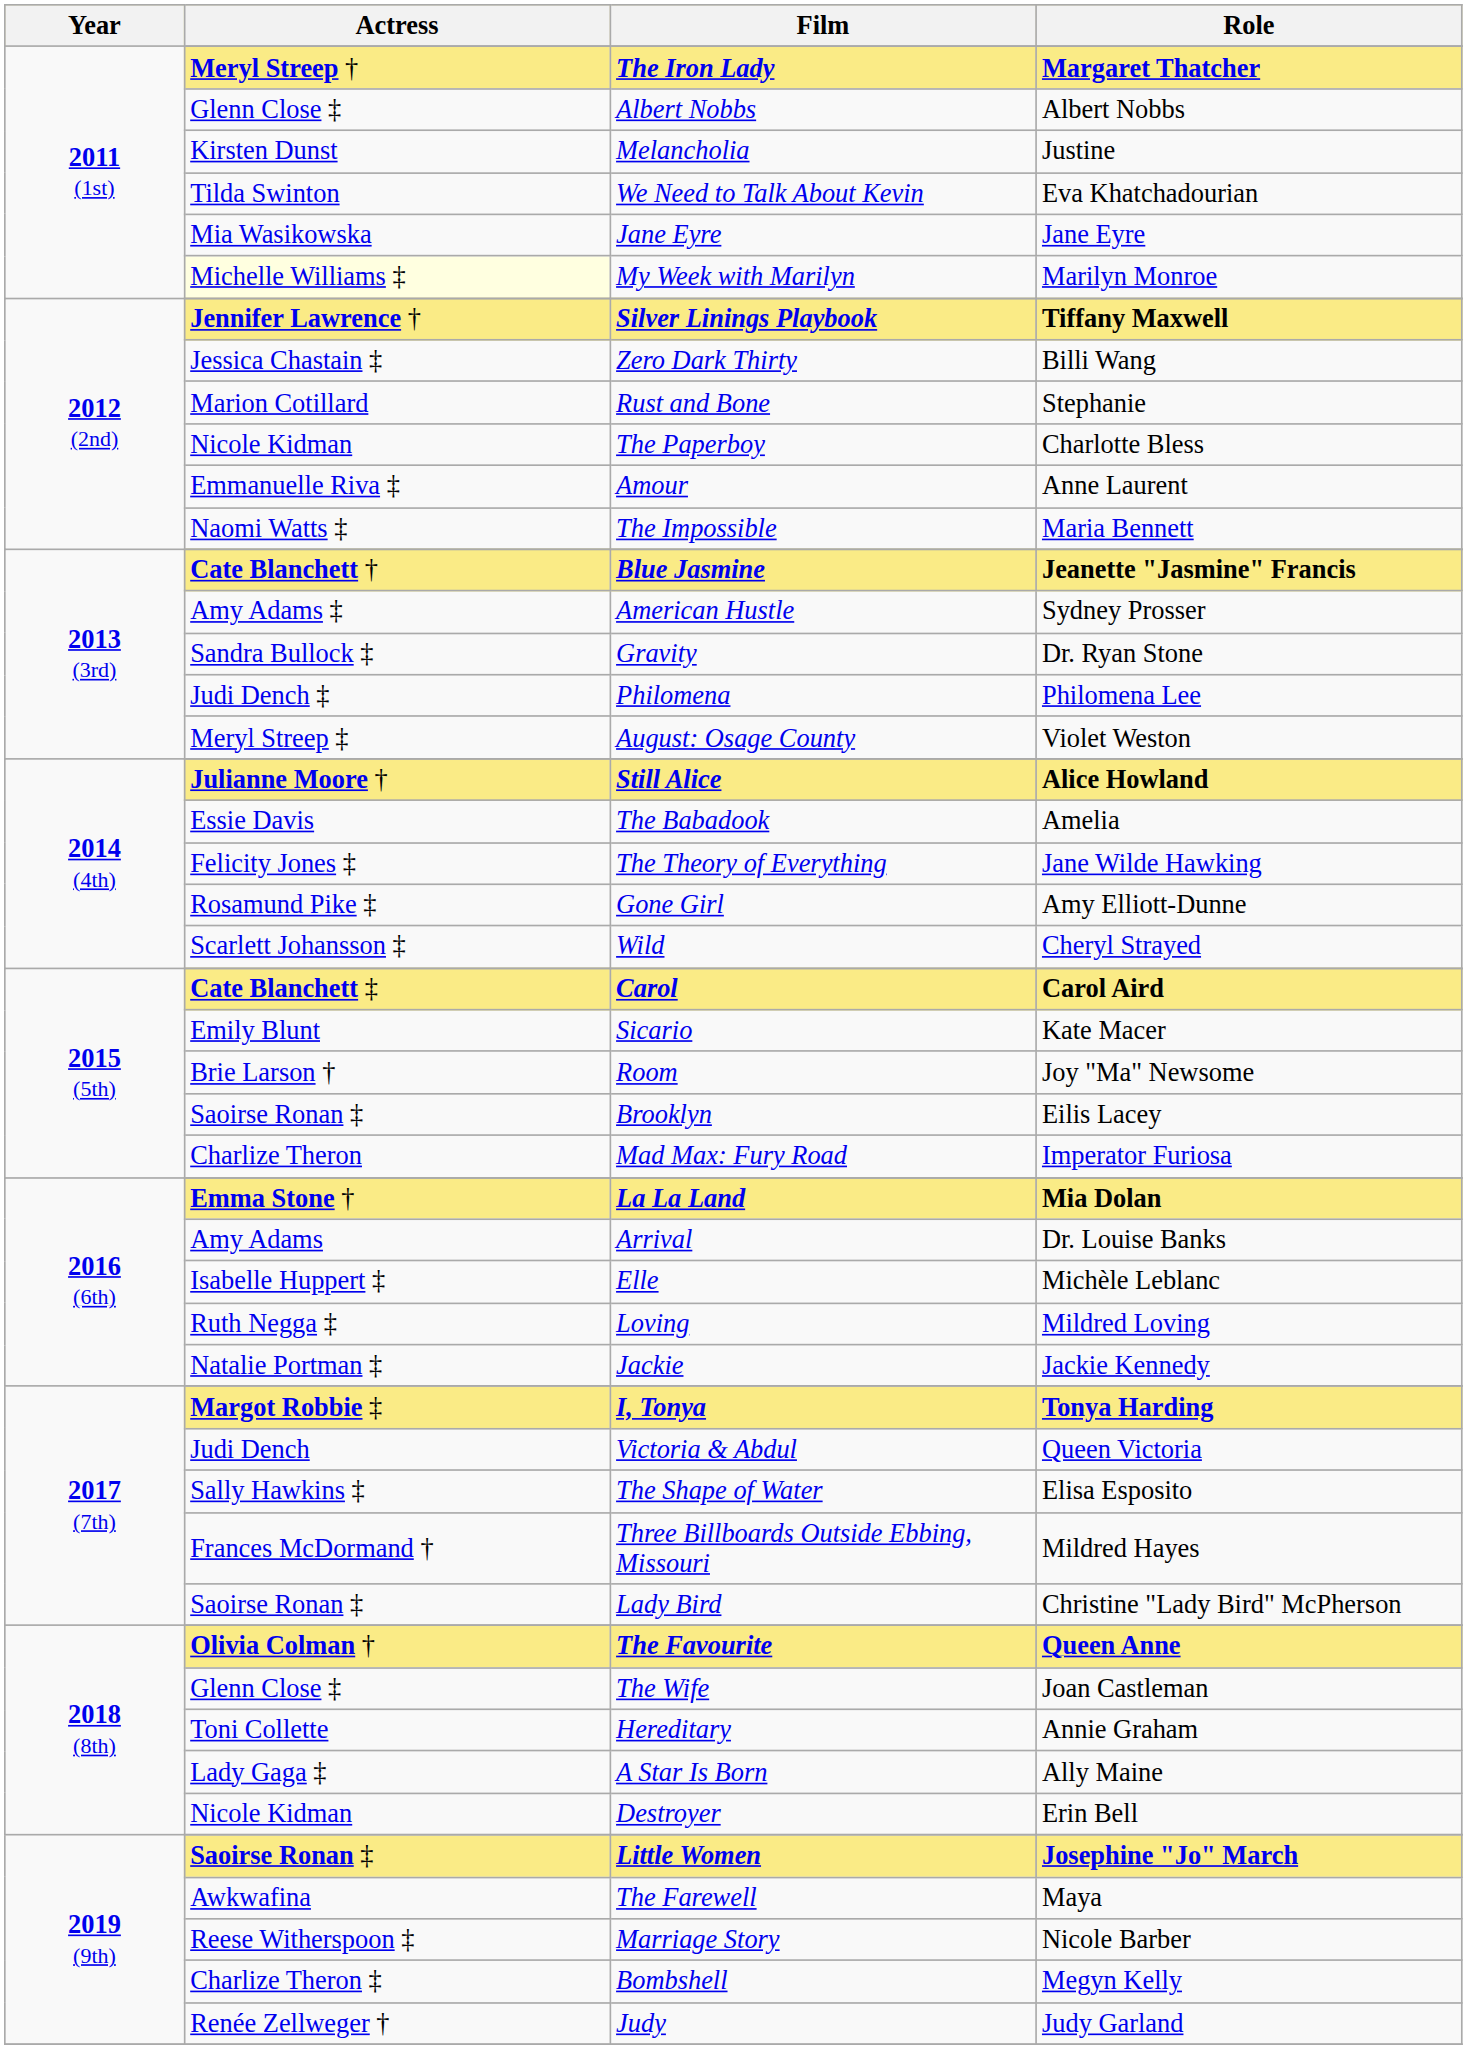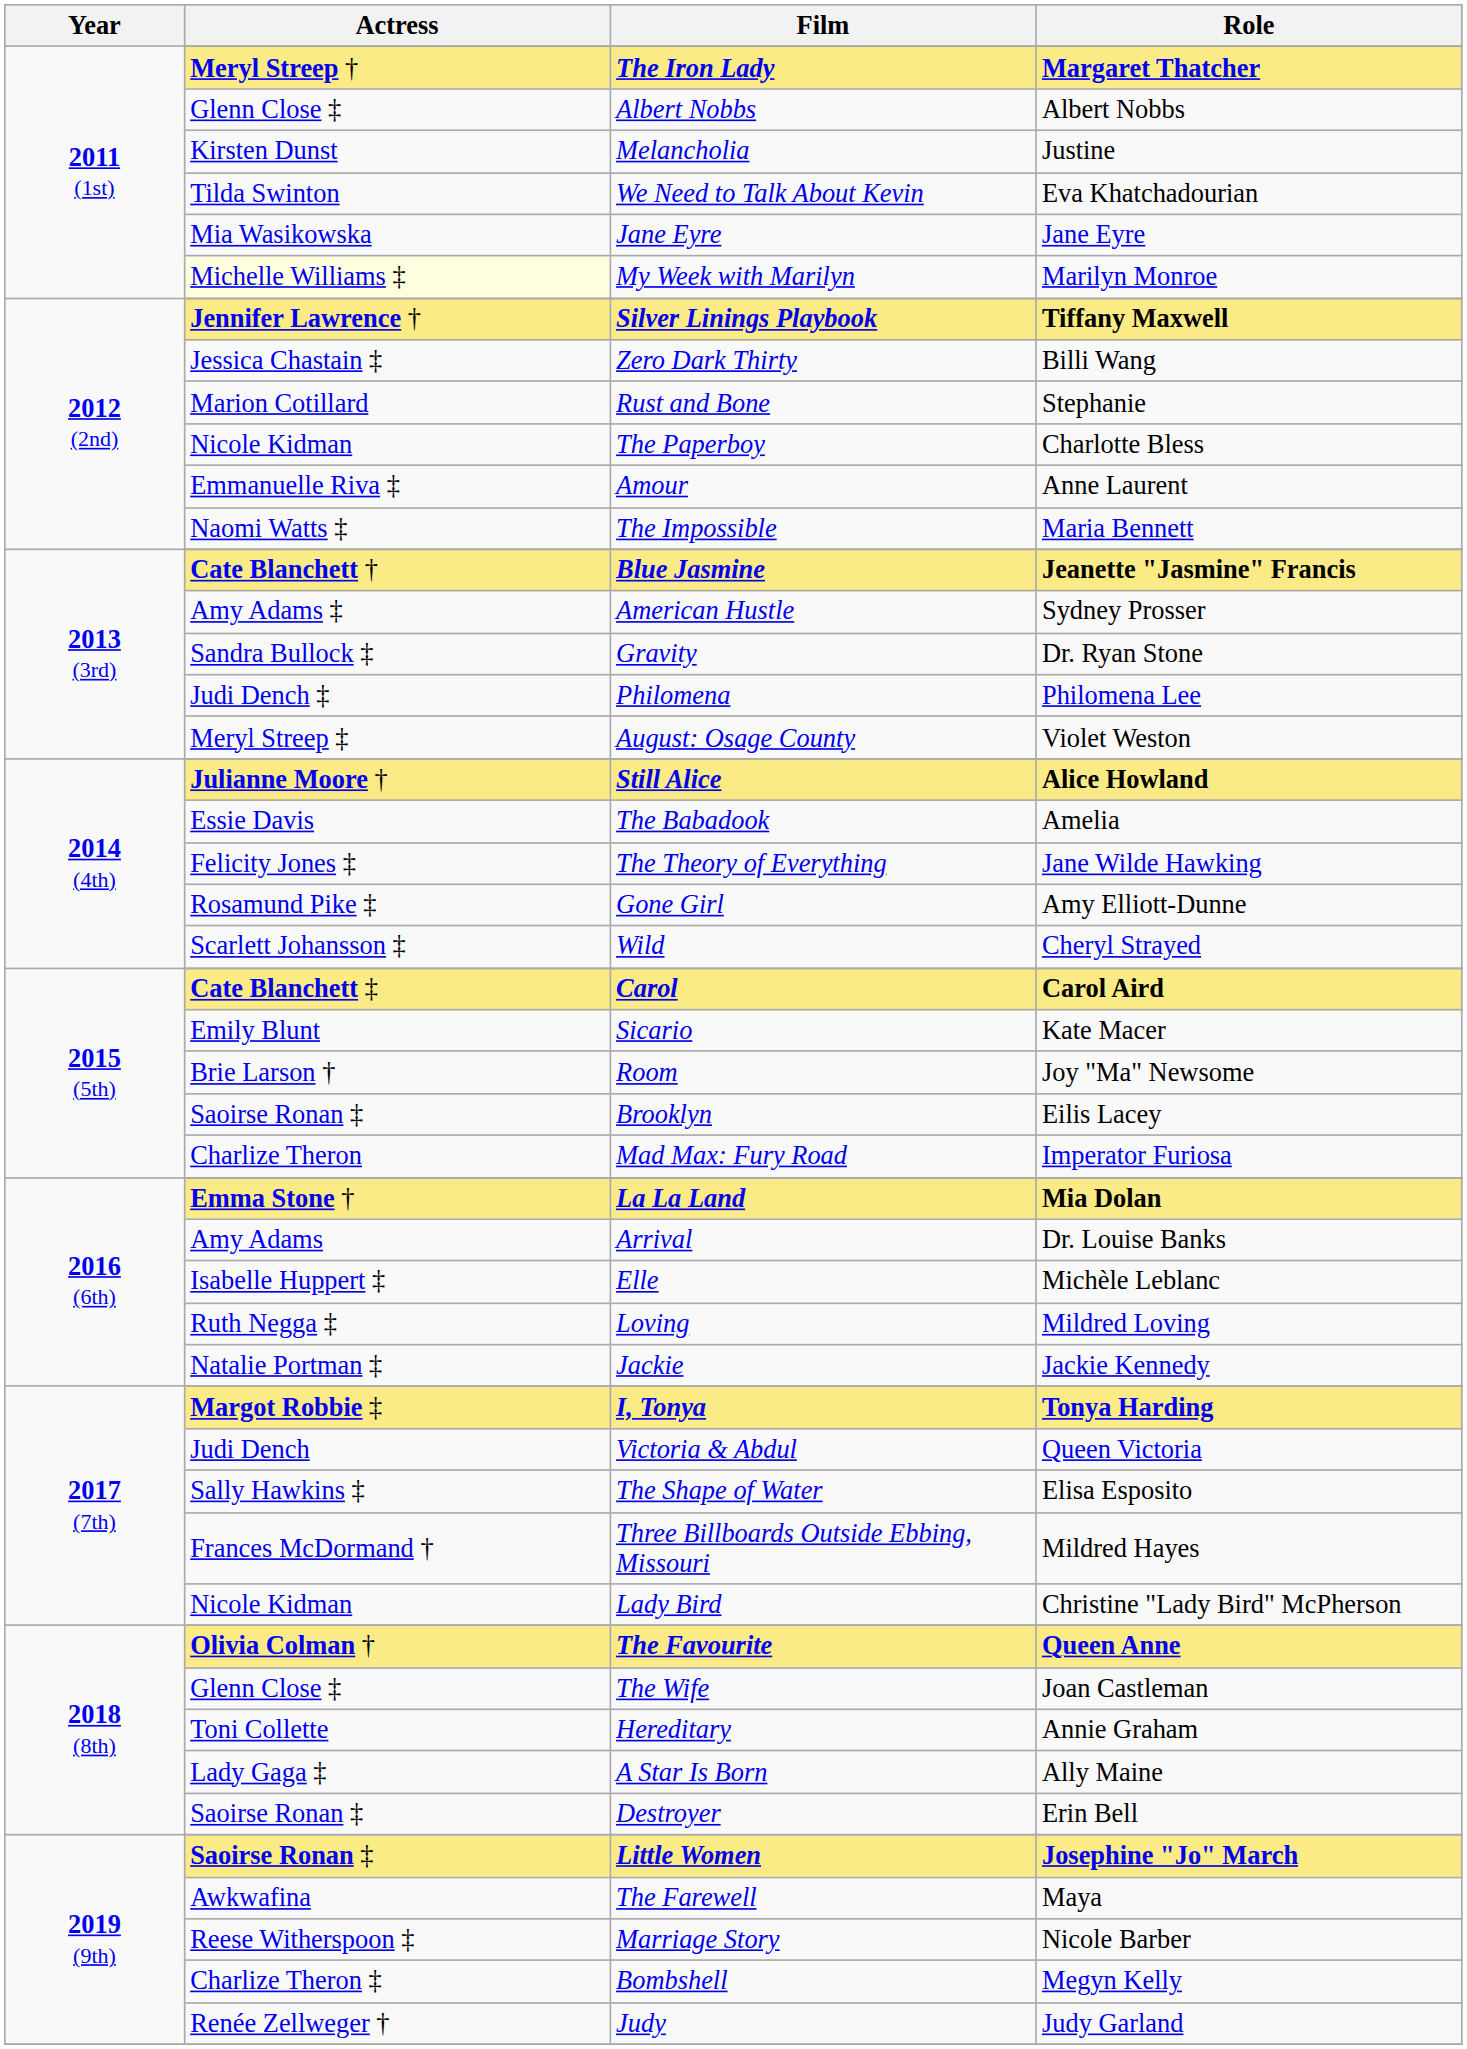 <table class="wikitable" style="width:100%">
 <tr style="background:#faeb86;">
 <th style="width:8%;">Year</th>
 <th style="width:19%;">Actress</th>
 <th style="width:19%;">Film</th>
 <th style="width:19%;">Role</th>
 </tr>
 <tr>
 <td rowspan=7 style="text-align:center"><strong><a href='#'>2011</a></strong><br><small><a href='#'>(1st)</a></small></td>
 </tr>
 <tr style="background:#FAEB86;">
 <td><strong><a href='#'>Meryl Streep</a></strong> †</td>
 <td><strong><em><a href='#'>The Iron Lady</a></em></strong></td>
 <td><strong><a href='#'>Margaret Thatcher</a></strong></td>
 </tr>
 <tr>
 <td><a href='#'>Glenn Close</a> ‡</td>
 <td><em><a href='#'>Albert Nobbs</a></em></td>
 <td>Albert Nobbs</td>
 </tr>
 <tr>
 <td><a href='#'>Kirsten Dunst</a></td>
 <td><em><a href='#'>Melancholia</a></em></td>
 <td>Justine</td>
 </tr>
 <tr>
 <td><a href='#'>Tilda Swinton</a></td>
 <td><em><a href='#'>We Need to Talk About Kevin</a></em></td>
 <td>Eva Khatchadourian</td>
 </tr>
 <tr>
 <td><a href='#'>Mia Wasikowska</a></td>
 <td><em><a href='#'>Jane Eyre</a></em></td>
 <td><a href='#'>Jane Eyre</a></td>
 </tr>
 <tr>
 <td style="background: lightyellow;"><a href='#'>Michelle Williams</a> ‡</td>
 <td><em><a href='#'>My Week with Marilyn</a></em></td>
 <td><a href='#'>Marilyn Monroe</a></td>
 </tr>
 <tr>
 <td rowspan=7 style="text-align:center"><strong><a href='#'>2012</a></strong><br><small><a href='#'>(2nd)</a></small></td>
 </tr>
 <tr style="background:#FAEB86;">
 <td><strong><a href='#'>Jennifer Lawrence</a></strong> †</td>
 <td><strong><em><a href='#'>Silver Linings Playbook</a></em></strong></td>
 <td><strong>Tiffany Maxwell</strong></td>
 </tr>
 <tr>
 <td><a href='#'>Jessica Chastain</a> ‡</td>
 <td><em><a href='#'>Zero Dark Thirty</a></em></td>
 <td>Billi Wang</td>
 </tr>
 <tr>
 <td><a href='#'>Marion Cotillard</a></td>
 <td><em><a href='#'>Rust and Bone</a></em></td>
 <td>Stephanie</td>
 </tr>
 <tr>
 <td><a href='#'>Nicole Kidman</a></td>
 <td><em><a href='#'>The Paperboy</a></em></td>
 <td>Charlotte Bless</td>
 </tr>
 <tr>
 <td><a href='#'>Emmanuelle Riva</a> ‡</td>
 <td><em><a href='#'>Amour</a></em></td>
 <td>Anne Laurent</td>
 </tr>
 <tr>
 <td><a href='#'>Naomi Watts</a> ‡</td>
 <td><em><a href='#'>The Impossible</a></em></td>
 <td><a href='#'>Maria Bennett</a></td>
 </tr>
 <tr>
 <td rowspan=6 style="text-align:center"><strong><a href='#'>2013</a></strong><br><small><a href='#'>(3rd)</a></small></td>
 </tr>
 <tr style="background:#FAEB86;">
 <td><strong><a href='#'>Cate Blanchett</a></strong> †</td>
 <td><strong><em><a href='#'>Blue Jasmine</a></em></strong></td>
 <td><strong>Jeanette "Jasmine" Francis</strong></td>
 </tr>
 <tr>
 <td><a href='#'>Amy Adams</a> ‡</td>
 <td><em><a href='#'>American Hustle</a></em></td>
 <td>Sydney Prosser</td>
 </tr>
 <tr>
 <td><a href='#'>Sandra Bullock</a> ‡</td>
 <td><em><a href='#'>Gravity</a></em></td>
 <td>Dr. Ryan Stone</td>
 </tr>
 <tr>
 <td><a href='#'>Judi Dench</a> ‡</td>
 <td><em><a href='#'>Philomena</a></em></td>
 <td><a href='#'>Philomena Lee</a></td>
 </tr>
 <tr>
 <td><a href='#'>Meryl Streep</a> ‡</td>
 <td><em><a href='#'>August: Osage County</a></em></td>
 <td>Violet Weston</td>
 </tr>
 <tr>
 <td rowspan=6 style="text-align:center"><strong><a href='#'>2014</a></strong><br><small><a href='#'>(4th)</a></small></td>
 </tr>
 <tr style="background:#FAEB86;">
 <td><strong><a href='#'>Julianne Moore</a></strong> †</td>
 <td><strong><em><a href='#'>Still Alice</a></em></strong></td>
 <td><strong>Alice Howland</strong></td>
 </tr>
 <tr>
 <td><a href='#'>Essie Davis</a></td>
 <td><em><a href='#'>The Babadook</a></em></td>
 <td>Amelia</td>
 </tr>
 <tr>
 <td><a href='#'>Felicity Jones</a> ‡</td>
 <td><em><a href='#'>The Theory of Everything</a></em></td>
 <td><a href='#'>Jane Wilde Hawking</a></td>
 </tr>
 <tr>
 <td><a href='#'>Rosamund Pike</a> ‡</td>
 <td><em><a href='#'>Gone Girl</a></em></td>
 <td>Amy Elliott-Dunne</td>
 </tr>
 <tr>
 <td><a href='#'>Scarlett Johansson</a> ‡</td>
 <td><em><a href='#'>Wild</a></em></td>
 <td><a href='#'>Cheryl Strayed</a></td>
 </tr>
 <tr>
 <td rowspan=6 style="text-align:center"><strong><a href='#'>2015</a></strong><br><small><a href='#'>(5th)</a></small></td>
 </tr>
 <tr style="background:#FAEB86;">
 <td><strong><a href='#'>Cate Blanchett</a></strong> ‡</td>
 <td><strong><em><a href='#'>Carol</a></em></strong></td>
 <td><strong>Carol Aird</strong></td>
 </tr>
 <tr>
 <td><a href='#'>Emily Blunt</a></td>
 <td><em><a href='#'>Sicario</a></em></td>
 <td>Kate Macer</td>
 </tr>
 <tr>
 <td><a href='#'>Brie Larson</a> †</td>
 <td><em><a href='#'>Room</a></em></td>
 <td>Joy "Ma" Newsome</td>
 </tr>
 <tr>
 <td><a href='#'>Saoirse Ronan</a> ‡</td>
 <td><em><a href='#'>Brooklyn</a></em></td>
 <td>Eilis Lacey</td>
 </tr>
 <tr>
 <td><a href='#'>Charlize Theron</a></td>
 <td><em><a href='#'>Mad Max: Fury Road</a></em></td>
 <td><a href='#'>Imperator Furiosa</a></td>
 </tr>
 <tr>
 <td rowspan=6 style="text-align:center"><strong><a href='#'>2016</a></strong><br><small><a href='#'>(6th)</a></small></td>
 </tr>
 <tr style="background:#FAEB86;">
 <td><strong><a href='#'>Emma Stone</a></strong> †</td>
 <td><strong><em><a href='#'>La La Land</a></em></strong></td>
 <td><strong>Mia Dolan</strong></td>
 </tr>
 <tr>
 <td><a href='#'>Amy Adams</a></td>
 <td><em><a href='#'>Arrival</a></em></td>
 <td>Dr. Louise Banks</td>
 </tr>
 <tr>
 <td><a href='#'>Isabelle Huppert</a> ‡</td>
 <td><em><a href='#'>Elle</a></em></td>
 <td>Michèle Leblanc</td>
 </tr>
 <tr>
 <td><a href='#'>Ruth Negga</a> ‡</td>
 <td><em><a href='#'>Loving</a></em></td>
 <td><a href='#'>Mildred Loving</a></td>
 </tr>
 <tr>
 <td><a href='#'>Natalie Portman</a> ‡</td>
 <td><em><a href='#'>Jackie</a></em></td>
 <td><a href='#'>Jackie Kennedy</a></td>
 </tr>
 <tr>
 <td rowspan=6 style="text-align:center"><strong><a href='#'>2017</a></strong><br><small><a href='#'>(7th)</a></small></td>
 </tr>
 <tr style="background:#FAEB86;">
 <td><strong><a href='#'>Margot Robbie</a></strong> ‡</td>
 <td><strong><em><a href='#'>I, Tonya</a></em></strong></td>
 <td><strong><a href='#'>Tonya Harding</a></strong></td>
 </tr>
 <tr>
 <td><a href='#'>Judi Dench</a></td>
 <td><em><a href='#'>Victoria & Abdul</a></em></td>
 <td><a href='#'>Queen Victoria</a></td>
 </tr>
 <tr>
 <td><a href='#'>Sally Hawkins</a> ‡</td>
 <td><em><a href='#'>The Shape of Water</a></em></td>
 <td>Elisa Esposito</td>
 </tr>
 <tr>
 <td><a href='#'>Frances McDormand</a> †</td>
 <td><em><a href='#'>Three Billboards Outside Ebbing, Missouri</a></em></td>
 <td>Mildred Hayes</td>
 </tr>
 <tr>
-<td><a href='#'>Saoirse Ronan</a> ‡</td>
+<td><a href='#'>Nicole Kidman</a></td>
 <td><em><a href='#'>Lady Bird</a></em></td>
 <td>Christine "Lady Bird" McPherson</td>
 </tr>
 <tr>
 <td rowspan=6 style="text-align:center"><strong><a href='#'>2018</a></strong><br><small><a href='#'>(8th)</a></small></td>
 </tr>
 <tr style="background:#FAEB86;">
 <td><strong><a href='#'>Olivia Colman</a></strong> †</td>
 <td><strong><em><a href='#'>The Favourite</a></em></strong></td>
 <td><strong><a href='#'>Queen Anne</a></strong></td>
 </tr>
 <tr>
 <td><a href='#'>Glenn Close</a> ‡</td>
 <td><em><a href='#'>The Wife</a></em></td>
 <td>Joan Castleman</td>
 </tr>
 <tr>
 <td><a href='#'>Toni Collette</a></td>
 <td><em><a href='#'>Hereditary</a></em></td>
 <td>Annie Graham</td>
 </tr>
 <tr>
 <td><a href='#'>Lady Gaga</a> ‡</td>
 <td><em><a href='#'>A Star Is Born</a></em></td>
 <td>Ally Maine</td>
 </tr>
 <tr>
-<td><a href='#'>Nicole Kidman</a></td>
+<td><a href='#'>Saoirse Ronan</a> ‡</td>
 <td><em><a href='#'>Destroyer</a></em></td>
 <td>Erin Bell</td>
 </tr>
 <tr>
 <td rowspan=6 style="text-align:center"><strong><a href='#'>2019</a></strong><br><small><a href='#'>(9th)</a></small></td>
 </tr>
 <tr style="background:#FAEB86;">
 <td><strong><a href='#'>Saoirse Ronan</a></strong> ‡</td>
 <td><strong><em><a href='#'>Little Women</a></em></strong></td>
 <td><strong><a href='#'>Josephine "Jo" March</a></strong></td>
 </tr>
 <tr>
 <td><a href='#'>Awkwafina</a></td>
 <td><em><a href='#'>The Farewell</a></em></td>
 <td>Maya</td>
 </tr>
 <tr>
 <td><a href='#'>Reese Witherspoon</a> ‡</td>
 <td><em><a href='#'>Marriage Story</a></em></td>
 <td>Nicole Barber</td>
 </tr>
 <tr>
 <td><a href='#'>Charlize Theron</a> ‡</td>
 <td><em><a href='#'>Bombshell</a></em></td>
 <td><a href='#'>Megyn Kelly</a></td>
 </tr>
 <tr>
 <td><a href='#'>Renée Zellweger</a> †</td>
 <td><em><a href='#'>Judy</a></em></td>
 <td><a href='#'>Judy Garland</a></td>
 </tr>
 <tr>
 </tr>
 </table>
